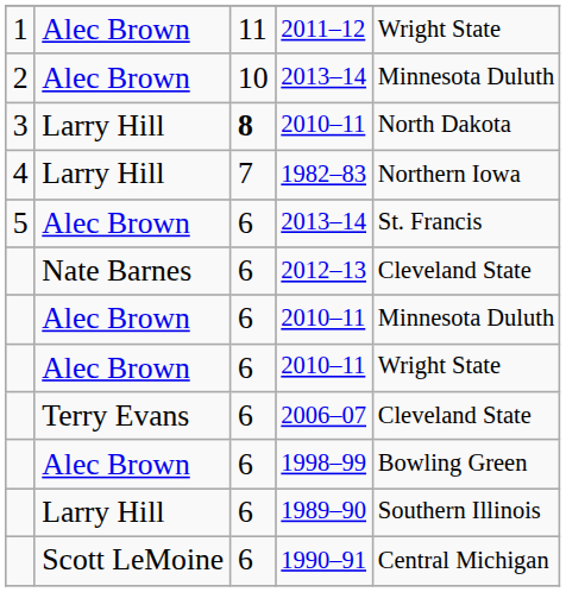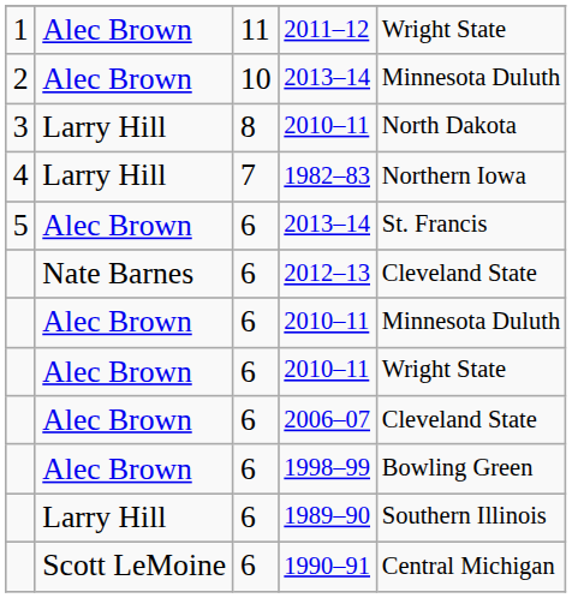 <table class="wikitable">
 <tr>
 </tr>
 <tr>
 <td>1</td>
 <td><a href='#'>Alec Brown</a></td>
 <td>11</td>
 <td style="font-size:80%;"><a href='#'>2011–12</a></td>
 <td style="font-size:80%;">Wright State</td>
 </tr>
 <tr>
 <td>2</td>
 <td><a href='#'>Alec Brown</a></td>
 <td>10</td>
 <td style="font-size:80%;"><a href='#'>2013–14</a></td>
 <td style="font-size:80%;">Minnesota Duluth</td>
 </tr>
 <tr>
 <td>3</td>
 <td>Larry Hill</td>
-<td><strong>8</strong></td>
+<td>8</td>
 <td style="font-size:80%;"><a href='#'>2010–11</a></td>
 <td style="font-size:80%;">North Dakota</td>
 </tr>
 <tr>
 <td>4</td>
 <td>Larry Hill</td>
 <td>7</td>
 <td style="font-size:80%;"><a href='#'>1982–83</a></td>
 <td style="font-size:80%;">Northern Iowa</td>
 </tr>
 <tr>
 <td>5</td>
 <td><a href='#'>Alec Brown</a></td>
 <td>6</td>
 <td style="font-size:80%;"><a href='#'>2013–14</a></td>
 <td style="font-size:80%;">St. Francis</td>
 </tr>
 <tr>
 <td></td>
 <td>Nate Barnes</td>
 <td>6</td>
 <td style="font-size:80%;"><a href='#'>2012–13</a></td>
 <td style="font-size:80%;">Cleveland State</td>
 </tr>
 <tr>
 <td></td>
 <td><a href='#'>Alec Brown</a></td>
 <td>6</td>
 <td style="font-size:80%;"><a href='#'>2010–11</a></td>
 <td style="font-size:80%;">Minnesota Duluth</td>
 </tr>
 <tr>
 <td></td>
 <td><a href='#'>Alec Brown</a></td>
 <td>6</td>
 <td style="font-size:80%;"><a href='#'>2010–11</a></td>
 <td style="font-size:80%;">Wright State</td>
 </tr>
 <tr>
 <td></td>
-<td>Terry Evans</td>
+<td><a href='#'>Alec Brown</a></td>
 <td>6</td>
 <td style="font-size:80%;"><a href='#'>2006–07</a></td>
 <td style="font-size:80%;">Cleveland State</td>
 </tr>
 <tr>
 <td></td>
 <td><a href='#'>Alec Brown</a></td>
 <td>6</td>
 <td style="font-size:80%;"><a href='#'>1998–99</a></td>
 <td style="font-size:80%;">Bowling Green</td>
 </tr>
 <tr>
 <td></td>
 <td>Larry Hill</td>
 <td>6</td>
 <td style="font-size:80%;"><a href='#'>1989–90</a></td>
 <td style="font-size:80%;">Southern Illinois</td>
 </tr>
 <tr>
 <td></td>
 <td>Scott LeMoine</td>
 <td>6</td>
 <td style="font-size:80%;"><a href='#'>1990–91</a></td>
 <td style="font-size:80%;">Central Michigan</td>
 </tr>
 </table>
